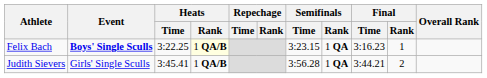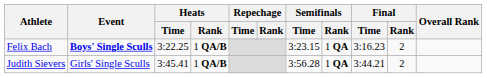 <table class="wikitable" style="font-size:90%">
 <tr>
 <th rowspan="2">Athlete</th>
 <th rowspan="2">Event</th>
 <th colspan="2">Heats</th>
 <th colspan="2">Repechage</th>
 <th colspan="2">Semifinals</th>
 <th colspan="2">Final</th>
 <th rowspan="2">Overall Rank</th>
 </tr>
 <tr>
 <th>Time</th>
 <th>Rank</th>
 <th>Time</th>
 <th>Rank</th>
 <th>Time</th>
 <th>Rank</th>
 <th>Time</th>
 <th>Rank</th>
 </tr>
 <tr>
 <td><a href='#'>Felix Bach</a></td>
 <td><strong><a href='#'>Boys' Single Sculls</a></strong></td>
 <td align=center>3:22.25</td>
-<td align=center style="background: lightyellow;">1 <strong>QA/B</strong></td>
+<td align=center>1 <strong>QA/B</strong></td>
 <td colspan=2 bgcolor=#DCDCDC></td>
 <td align=center>3:23.15</td>
 <td align=center>1 <strong>QA</strong></td>
 <td align=center>3:16.23</td>
-<td align=center>1</td>
+<td align=center>2</td>
 <td align=center></td>
 </tr>
 <tr>
 <td><a href='#'>Judith Sievers</a></td>
 <td><a href='#'>Girls' Single Sculls</a></td>
 <td align=center>3:45.41</td>
 <td align=center>1 <strong>QA/B</strong></td>
 <td colspan=2 bgcolor=#DCDCDC></td>
 <td align=center>3:56.28</td>
 <td align=center>1 <strong>QA</strong></td>
 <td align=center>3:44.21</td>
 <td align=center>2</td>
 <td align=center></td>
 </tr>
 </table>
